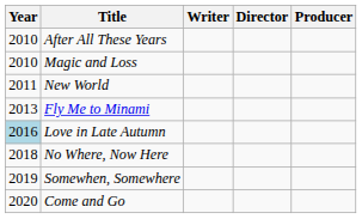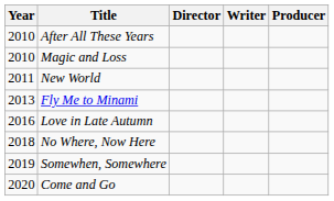 <table class="wikitable sortable">
 <tr>
 <th>Year</th>
 <th>Title</th>
+<th>Director</th>
 <th>Writer</th>
-<th>Director</th>
 <th>Producer</th>
 </tr>
 <tr>
 <td>2010</td>
 <td><em>After All These Years</em></td>
 <td style="text-align:center;"></td>
 <td style="text-align:center;"></td>
 <td style="text-align:center;"></td>
 </tr>
 <tr>
 <td>2010</td>
 <td><em>Magic and Loss</em></td>
 <td style="text-align:center;"></td>
 <td style="text-align:center;"></td>
 <td style="text-align:center;"></td>
 </tr>
 <tr>
 <td>2011</td>
 <td><em>New World</em></td>
 <td style="text-align:center;"></td>
 <td style="text-align:center;"></td>
 <td style="text-align:center;"></td>
 </tr>
 <tr>
 <td>2013</td>
 <td><em><a href='#'>Fly Me to Minami</a></em></td>
 <td style="text-align:center;"></td>
 <td style="text-align:center;"></td>
 <td style="text-align:center;"></td>
 </tr>
 <tr>
-<td style="background: lightblue;">2016</td>
+<td>2016</td>
 <td><em>Love in Late Autumn</em></td>
 <td style="text-align:center;"></td>
 <td style="text-align:center;"></td>
 <td style="text-align:center;"></td>
 </tr>
 <tr>
 <td>2018</td>
 <td><em>No Where, Now Here</em></td>
 <td style="text-align:center;"></td>
 <td style="text-align:center;"></td>
 <td style="text-align:center;"></td>
 </tr>
 <tr>
 <td>2019</td>
 <td><em>Somewhen, Somewhere</em></td>
 <td style="text-align:center;"></td>
 <td style="text-align:center;"></td>
 <td style="text-align:center;"></td>
 </tr>
 <tr>
 <td>2020</td>
 <td><em>Come and Go</em></td>
 <td style="text-align:center;"></td>
 <td style="text-align:center;"></td>
 <td style="text-align:center;"></td>
 </tr>
 </table>
